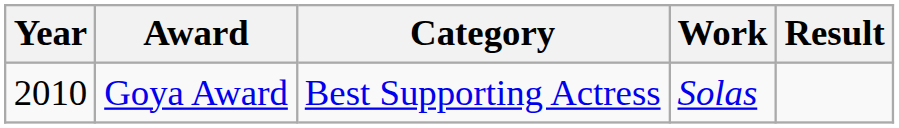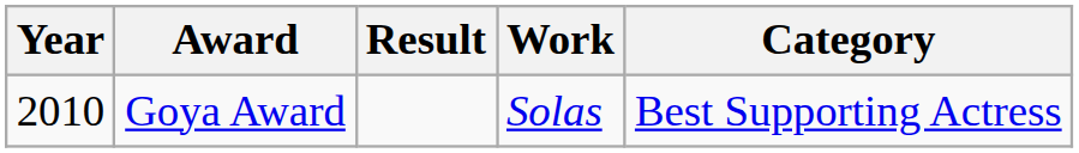 <table class = "wikitable sortable">
 <tr>
 <th>Year</th>
 <th>Award</th>
+<th>Result</th>
+<th>Work</th>
 <th>Category</th>
-<th>Work</th>
-<th>Result</th>
 </tr>
 <tr>
 <td>2010</td>
 <td><a href='#'>Goya Award</a></td>
+<td></td>
+<td><em><a href='#'>Solas</a></em></td>
 <td><a href='#'>Best Supporting Actress</a></td>
-<td><em><a href='#'>Solas</a></em></td>
-<td></td>
 </tr>
 </table>
